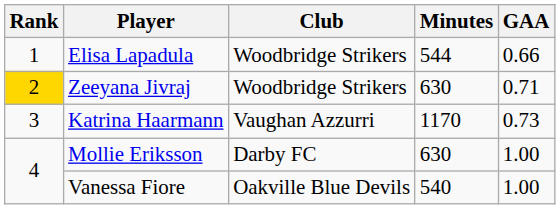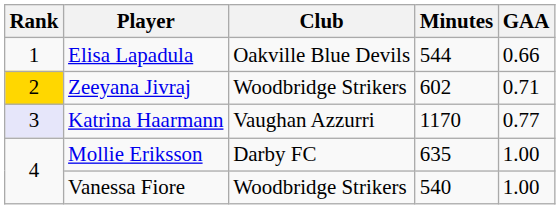 <table class="wikitable">
 <tr>
 <th>Rank</th>
 <th>Player</th>
 <th>Club</th>
 <th>Minutes</th>
 <th>GAA</th>
 </tr>
 <tr>
 <td align=center>1</td>
 <td><a href='#'>Elisa Lapadula</a></td>
-<td>Woodbridge Strikers</td>
+<td>Oakville Blue Devils</td>
 <td>544</td>
 <td>0.66</td>
 </tr>
 <tr>
 <td align=center style="background: gold;">2</td>
 <td><a href='#'>Zeeyana Jivraj</a></td>
 <td>Woodbridge Strikers</td>
-<td>630</td>
+<td>602</td>
 <td>0.71</td>
 </tr>
 <tr>
-<td align=center>3</td>
+<td align=center style="background: lavender;">3</td>
 <td><a href='#'>Katrina Haarmann</a></td>
 <td>Vaughan Azzurri</td>
 <td>1170</td>
-<td>0.73</td>
+<td>0.77</td>
 </tr>
 <tr>
 <td align=center rowspan=2>4</td>
 <td><a href='#'>Mollie Eriksson</a></td>
 <td>Darby FC</td>
-<td>630</td>
+<td>635</td>
 <td>1.00</td>
 </tr>
 <tr>
 <td>Vanessa Fiore</td>
-<td>Oakville Blue Devils</td>
+<td>Woodbridge Strikers</td>
 <td>540</td>
 <td>1.00</td>
 </tr>
 </table>
